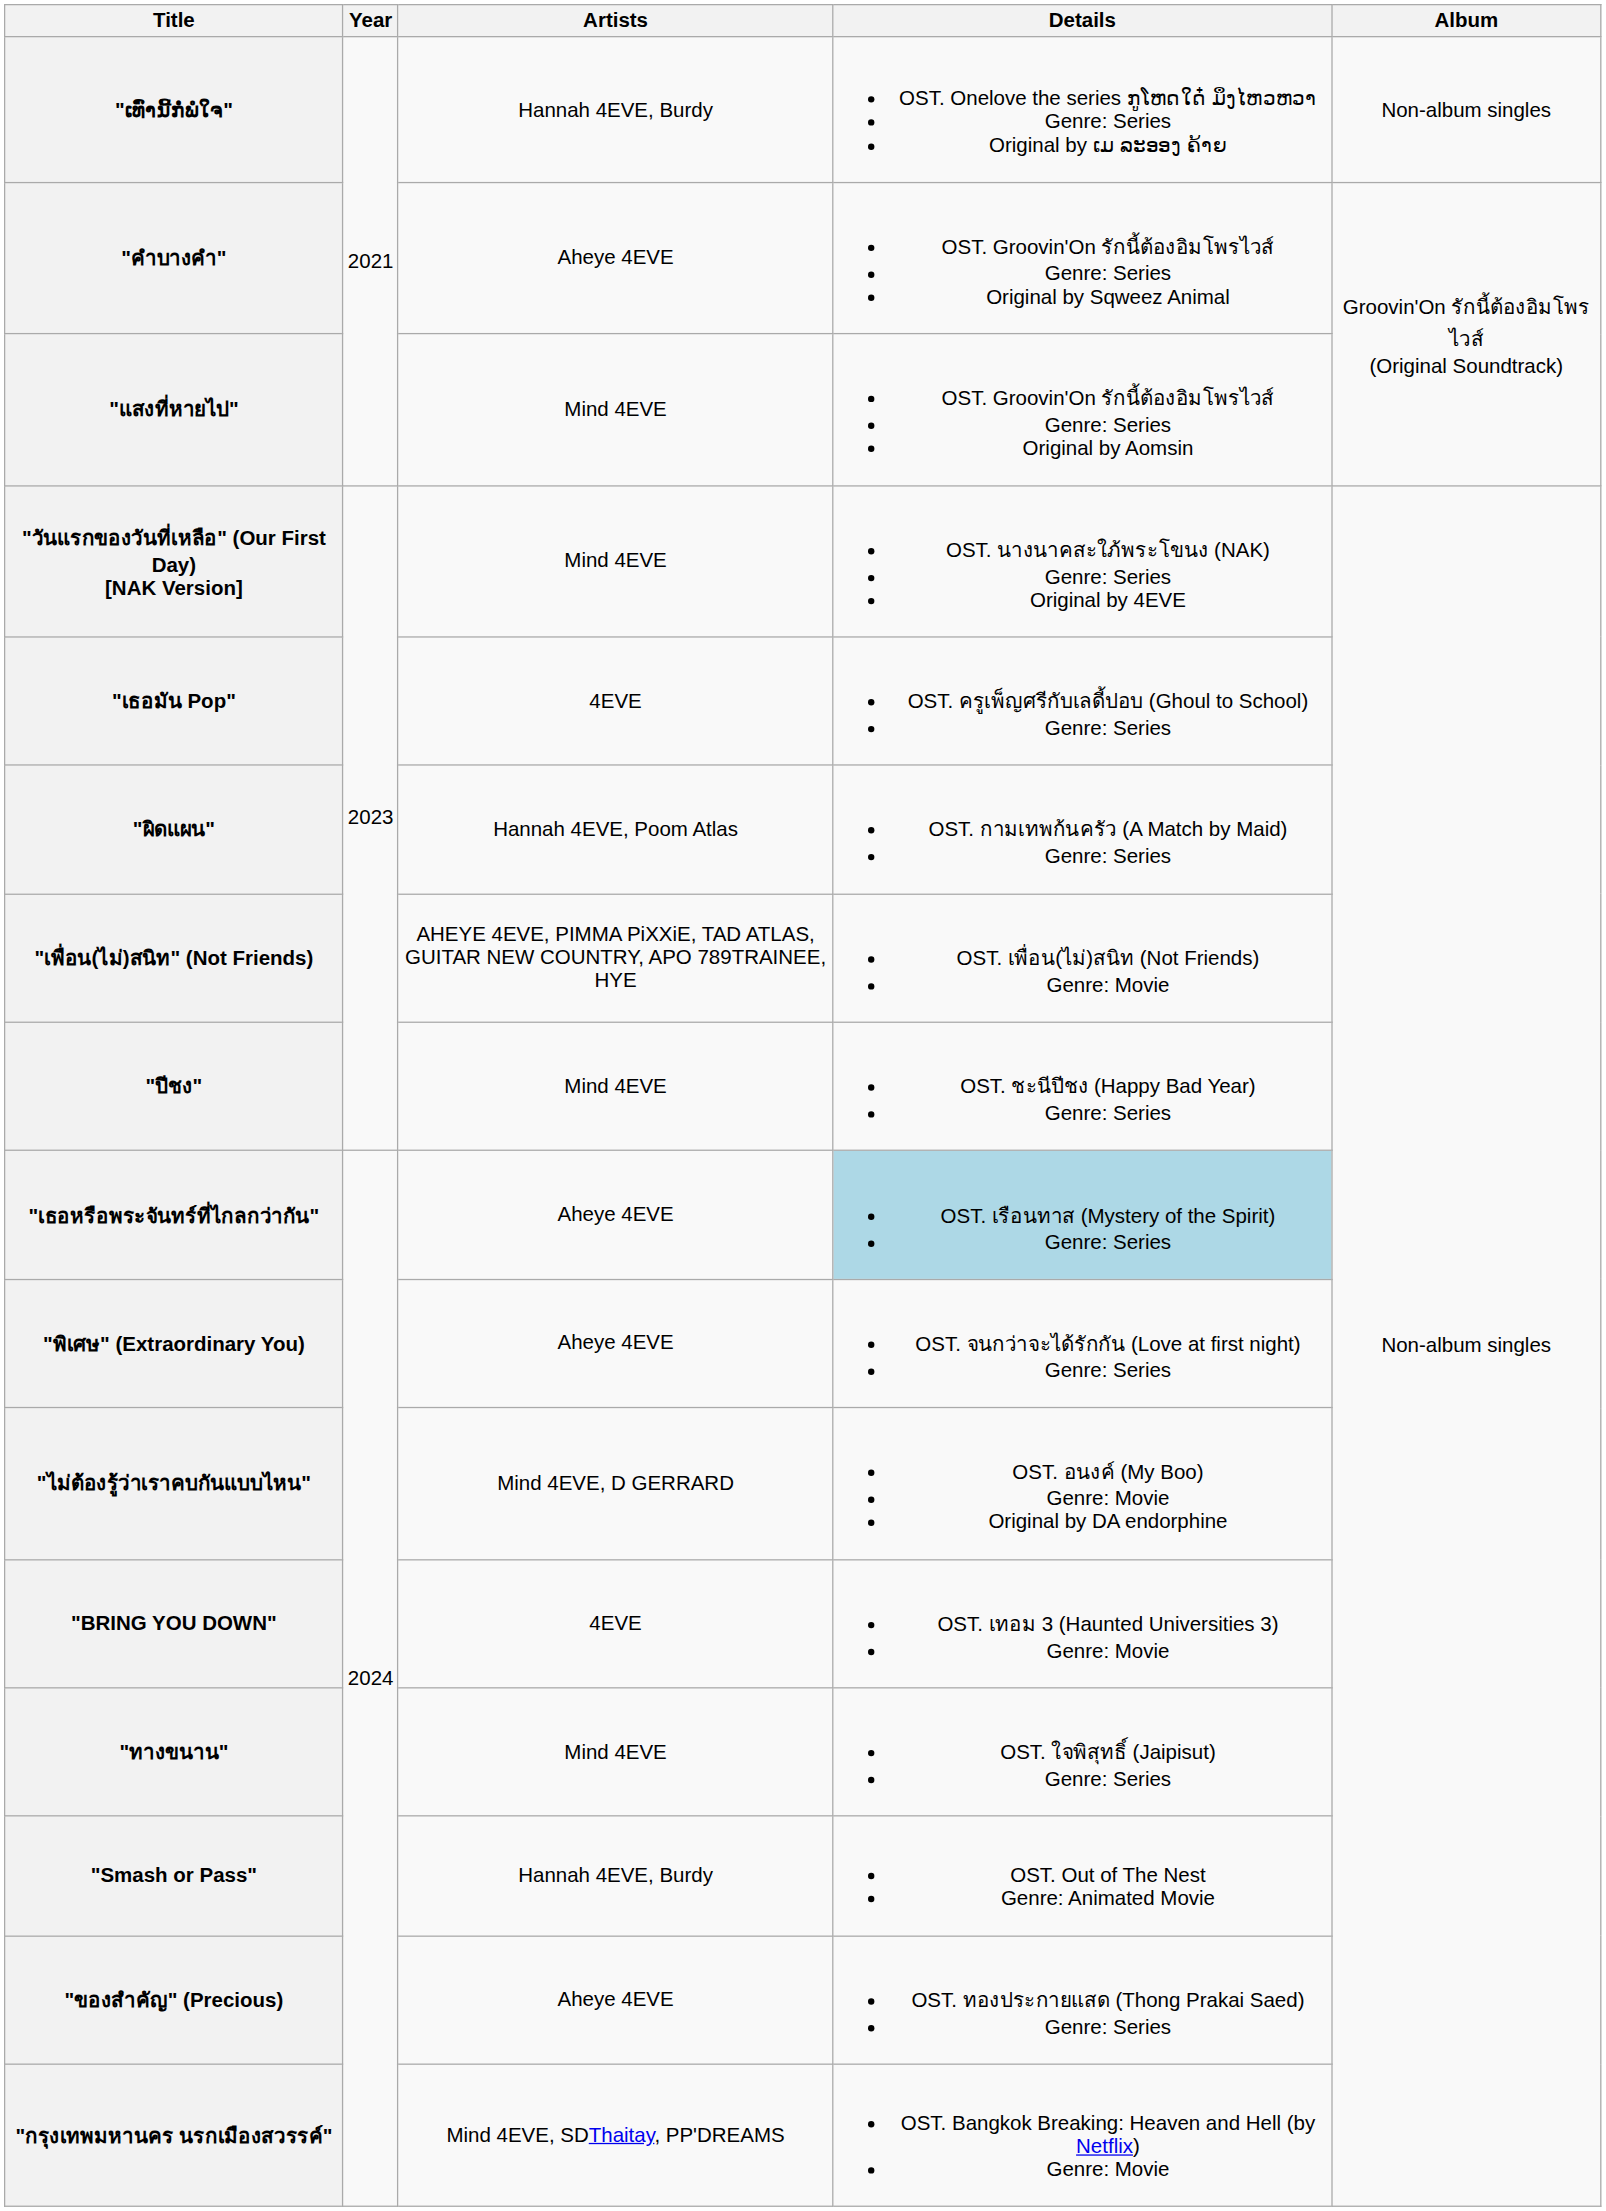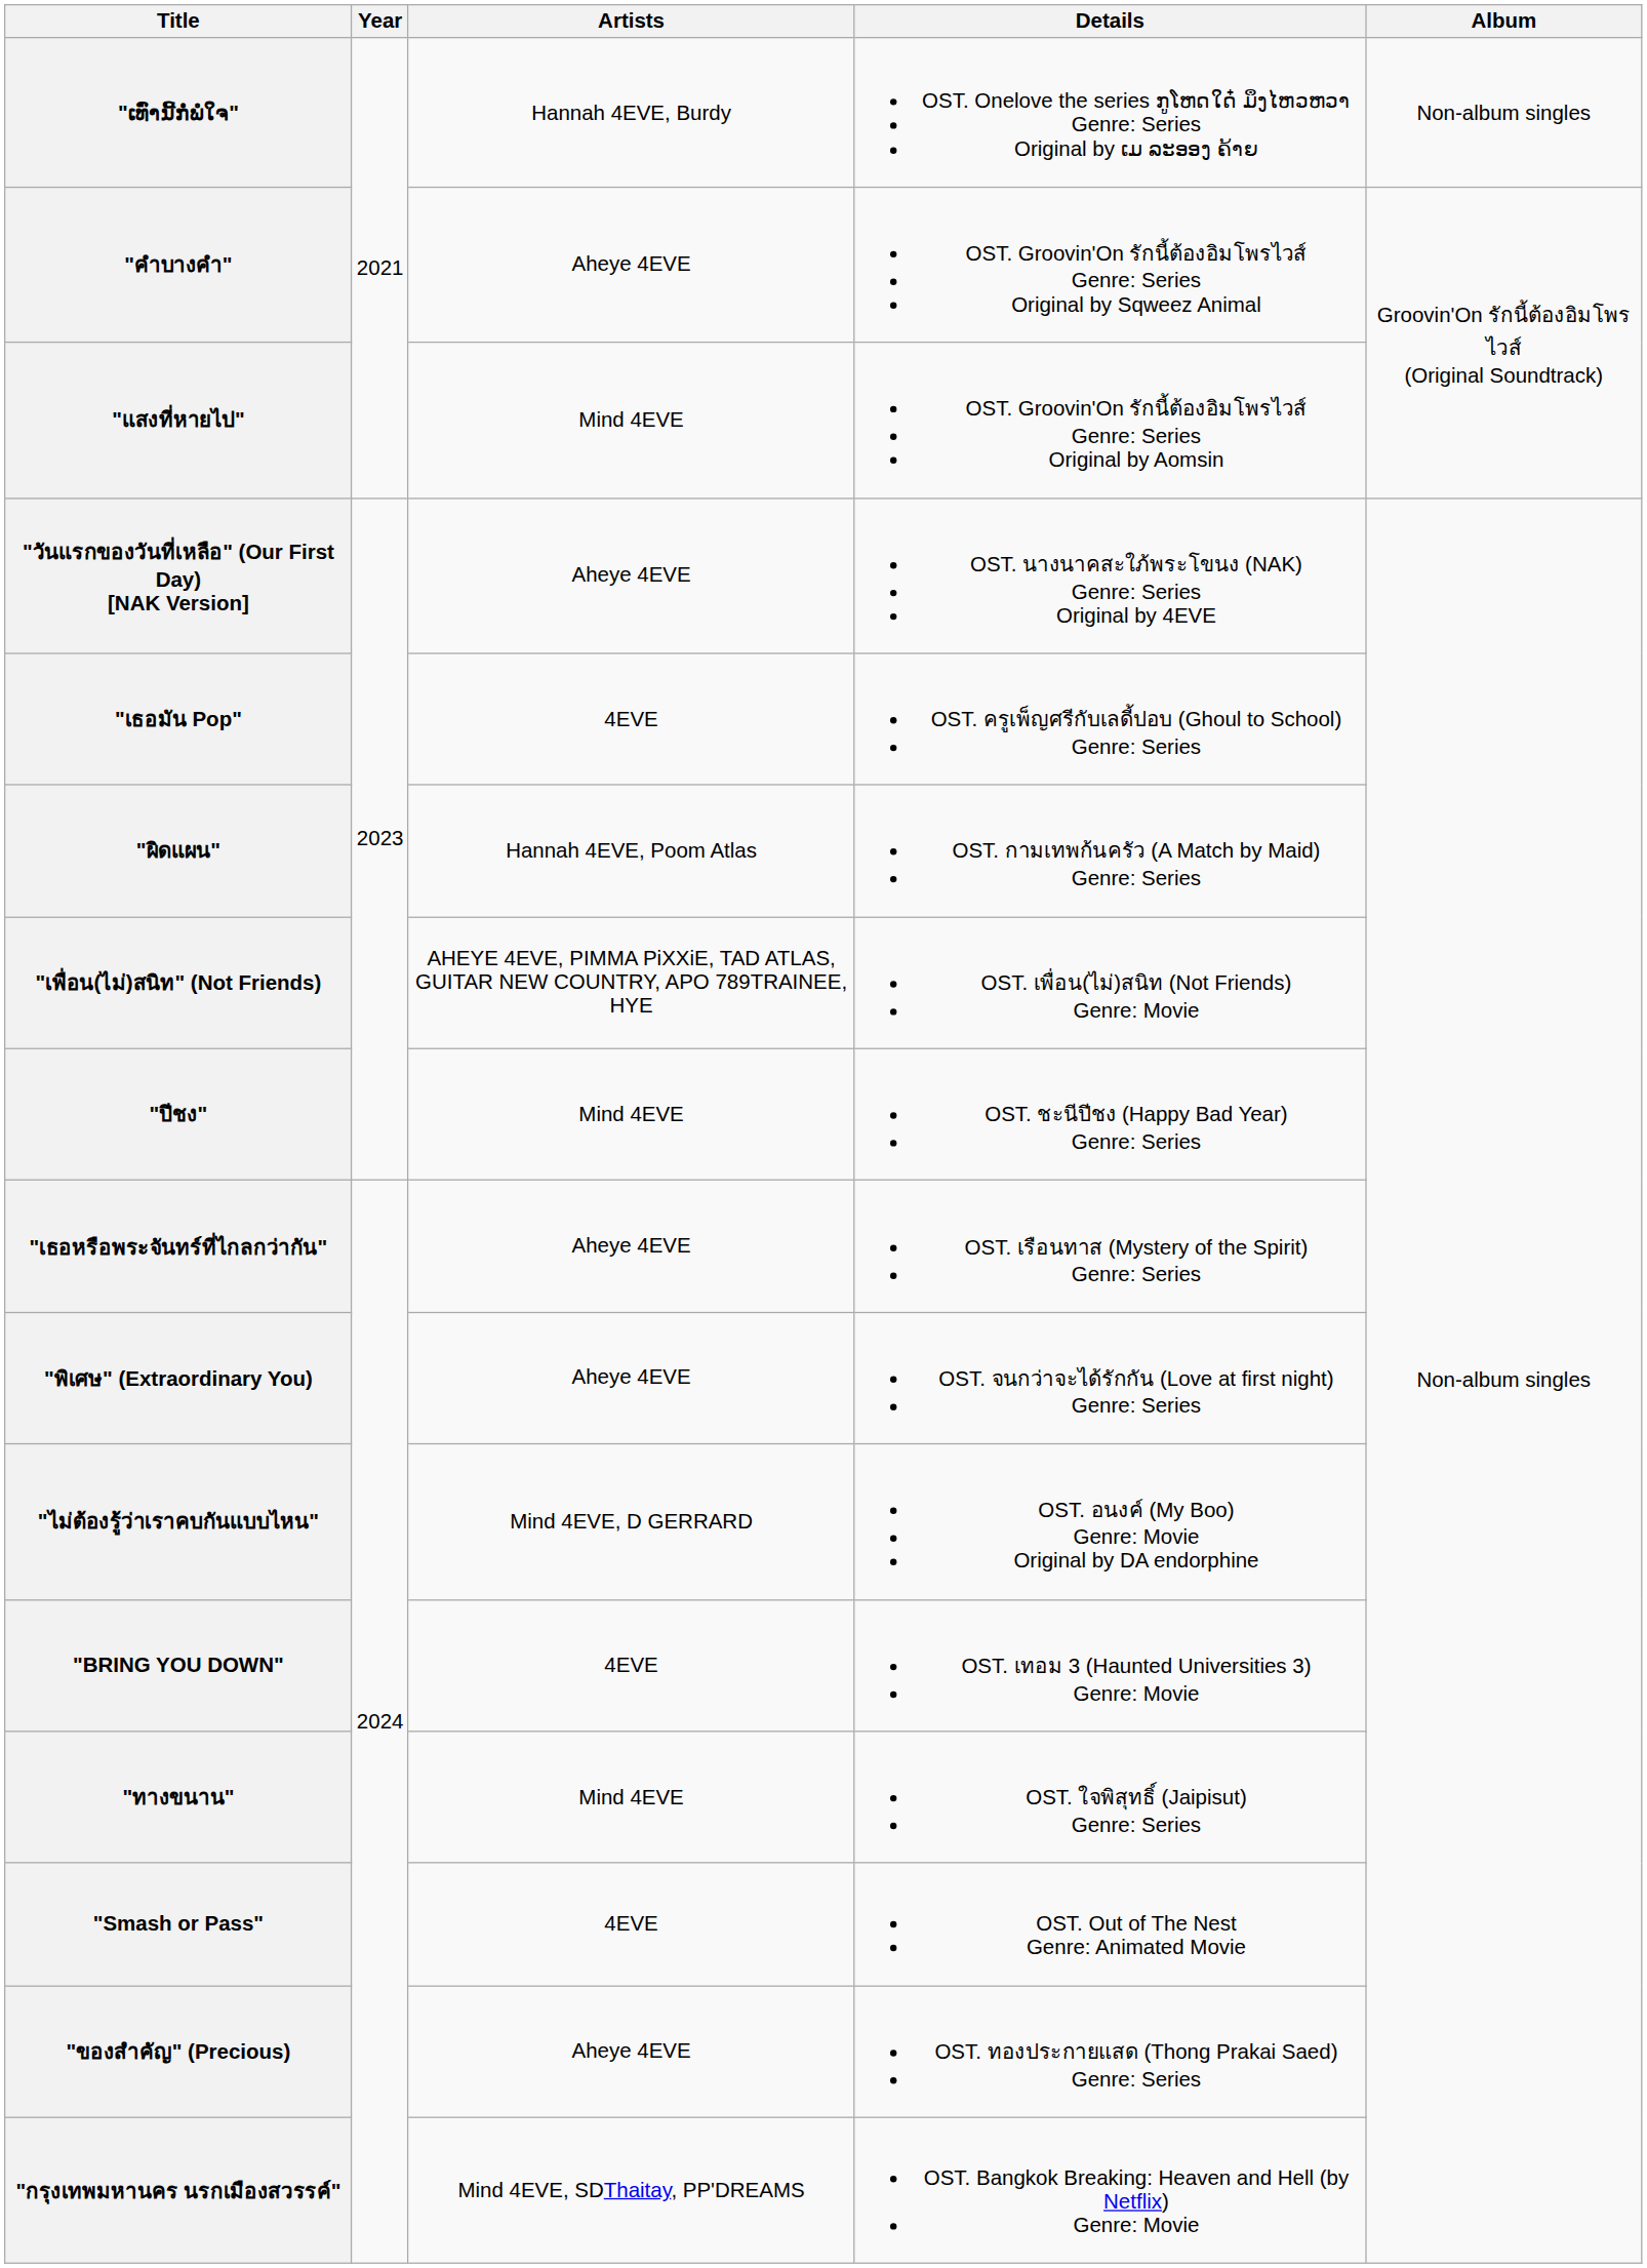 <table class="wikitable plainrowheaders" style="text-align:center;">
 <tr>
 <th>Title</th>
 <th>Year</th>
 <th>Artists</th>
 <th>Details</th>
 <th>Album</th>
 </tr>
 <tr>
 <th scope="row">"ເທົ່ານີ້ກໍ່ພໍໃຈ"</th>
 <td rowspan="3">2021</td>
 <td>Hannah 4EVE, Burdy</td>
 <td><br><ul><li>OST. Onelove the series ກູໂຫດໃດ໋ ມຶງໄຫວຫວາ</li><li>Genre: Series</li><li>Original by ເມ ລະອອງ ຄ້າຍ</li></ul></td>
 <td>Non-album singles</td>
 </tr>
 <tr>
 <th scope="row">"คำบางคำ"</th>
 <td>Aheye 4EVE</td>
 <td><br><ul><li>OST. Groovin'On รักนี้ต้องอิมโพรไวส์</li><li>Genre: Series</li><li>Original by Sqweez Animal</li></ul></td>
 <td rowspan="2">Groovin'On รักนี้ต้องอิมโพรไวส์<br>(Original Soundtrack)</td>
 </tr>
 <tr>
 <th scope="row">"แสงที่หายไป"</th>
 <td>Mind 4EVE</td>
 <td><br><ul><li>OST. Groovin'On รักนี้ต้องอิมโพรไวส์</li><li>Genre: Series</li><li>Original by Aomsin</li></ul></td>
 </tr>
 <tr>
 <th scope="row">"วันแรกของวันที่เหลือ" (Our First Day)<br>[NAK Version]</th>
 <td rowspan="5">2023</td>
-<td>Mind 4EVE</td>
+<td>Aheye 4EVE</td>
 <td><br><ul><li>OST. นางนาคสะใภ้พระโขนง (NAK)</li><li>Genre: Series</li><li>Original by 4EVE</li></ul></td>
 <td rowspan="13">Non-album singles</td>
 </tr>
 <tr>
 <th scope="row">"เธอมัน Pop"</th>
 <td>4EVE</td>
 <td><br><ul><li>OST. ครูเพ็ญศรีกับเลดี้ปอบ (Ghoul to School)</li><li>Genre: Series</li></ul></td>
 </tr>
 <tr>
 <th scope="row">"ผิดแผน"</th>
 <td>Hannah 4EVE, Poom Atlas</td>
 <td><br><ul><li>OST. กามเทพก้นครัว (A Match by Maid)</li><li>Genre: Series</li></ul></td>
 </tr>
 <tr>
 <th scope="row">"เพื่อน(ไม่)สนิท" (Not Friends)</th>
 <td>AHEYE 4EVE, PIMMA PiXXiE, TAD ATLAS,<br>GUITAR NEW COUNTRY, APO 789TRAINEE, HYE</td>
 <td><br><ul><li>OST. เพื่อน(ไม่)สนิท (Not Friends)</li><li>Genre: Movie</li></ul></td>
 </tr>
 <tr>
 <th scope="row">"ปีชง"</th>
 <td>Mind 4EVE</td>
 <td><br><ul><li>OST. ชะนีปีชง (Happy Bad Year)</li><li>Genre: Series</li></ul></td>
 </tr>
 <tr>
 <th scope="row">"เธอหรือพระจันทร์ที่ไกลกว่ากัน"</th>
 <td rowspan="8">2024</td>
 <td>Aheye 4EVE</td>
-<td style="background: lightblue;"><br><ul><li>OST. เรือนทาส (Mystery of the Spirit)</li><li>Genre: Series</li></ul></td>
+<td><br><ul><li>OST. เรือนทาส (Mystery of the Spirit)</li><li>Genre: Series</li></ul></td>
 </tr>
 <tr>
 <th scope="row">"พิเศษ" (Extraordinary You)</th>
 <td>Aheye 4EVE</td>
 <td><br><ul><li>OST. จนกว่าจะได้รักกัน (Love at first night)</li><li>Genre: Series</li></ul></td>
 </tr>
 <tr>
 <th scope="row">"ไม่ต้องรู้ว่าเราคบกันแบบไหน"</th>
 <td>Mind 4EVE, D GERRARD</td>
 <td><br><ul><li>OST. อนงค์ (My Boo)</li><li>Genre: Movie</li><li>Original by DA endorphine</li></ul></td>
 </tr>
 <tr>
 <th scope="row">"BRING YOU DOWN"</th>
 <td>4EVE</td>
 <td><br><ul><li>OST. เทอม 3 (Haunted Universities 3)</li><li>Genre: Movie</li></ul></td>
 </tr>
 <tr>
 <th scope="row">"ทางขนาน"</th>
 <td>Mind 4EVE</td>
 <td><br><ul><li>OST. ใจพิสุทธิ์ (Jaipisut)</li><li>Genre: Series</li></ul></td>
 </tr>
 <tr>
 <th scope="row">"Smash or Pass"</th>
-<td>Hannah 4EVE, Burdy</td>
+<td>4EVE</td>
 <td><br><ul><li>OST. Out of The Nest</li><li>Genre: Animated Movie</li></ul></td>
 </tr>
 <tr>
 <th scope="row">"ของสำคัญ" (Precious)</th>
 <td>Aheye 4EVE</td>
 <td><br><ul><li>OST. ทองประกายแสด (Thong Prakai Saed)</li><li>Genre: Series</li></ul></td>
 </tr>
 <tr>
 <th scope="row">"กรุงเทพมหานคร นรกเมืองสวรรค์"</th>
 <td>Mind 4EVE, SD<a href='#'>Thaitay</a>, PP'DREAMS</td>
 <td><br><ul><li>OST. Bangkok Breaking: Heaven and Hell (by <a href='#'>Netflix</a>)</li><li>Genre: Movie</li></ul></td>
 </tr>
 </table>
